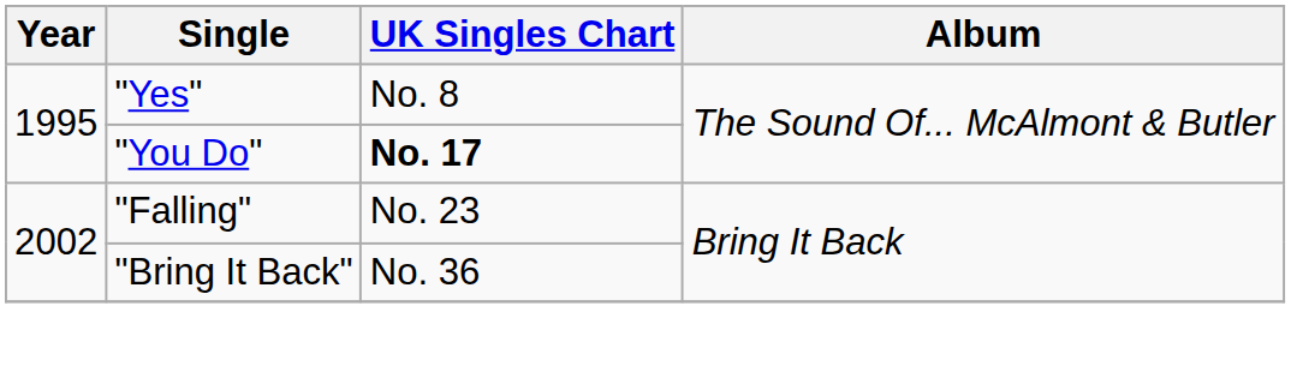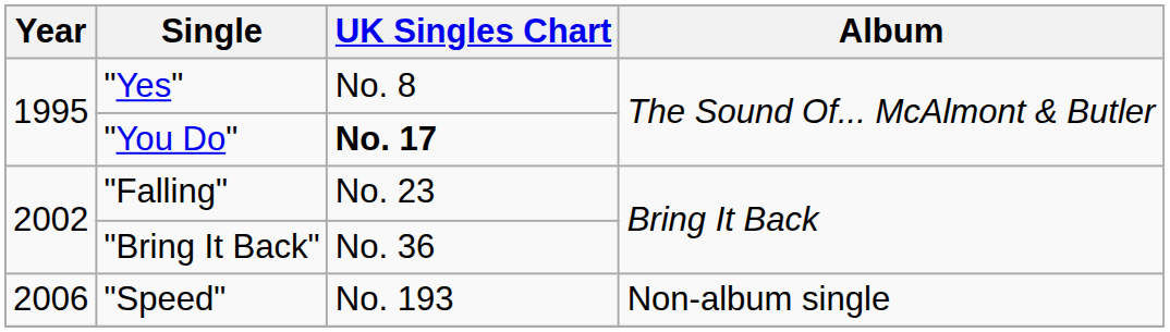 <table class="wikitable">
 <tr>
 <th>Year</th>
 <th>Single</th>
 <th><a href='#'>UK Singles Chart</a></th>
 <th>Album</th>
 </tr>
 <tr>
 <td rowspan="2">1995</td>
 <td>"<a href='#'>Yes</a>"</td>
 <td>No. 8</td>
 <td rowspan="2"><em>The Sound Of... McAlmont & Butler</em></td>
 </tr>
 <tr>
 <td>"<a href='#'>You Do</a>"</td>
 <td><strong>No. 17</strong></td>
 </tr>
 <tr>
 <td rowspan="2">2002</td>
 <td>"Falling"</td>
 <td>No. 23</td>
 <td rowspan="2"><em>Bring It Back</em></td>
 </tr>
 <tr>
 <td>"Bring It Back"</td>
 <td>No. 36</td>
 </tr>
 <tr>
+<td>2006</td>
+<td>"Speed"</td>
+<td>No. 193</td>
+<td>Non-album single</td>
+</tr>
+<tr>
 </tr>
 </table>
